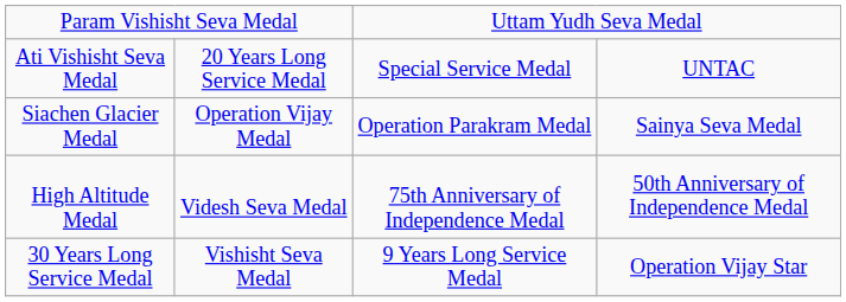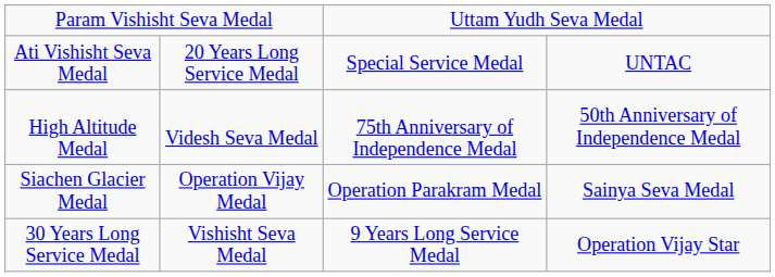 <table class="wikitable" style="margin:1em auto; text-align:center;">
 <tr>
 <td colspan="2"><a href='#'>Param Vishisht Seva Medal</a></td>
 <td colspan="2"><a href='#'>Uttam Yudh Seva Medal</a></td>
 </tr>
 <tr>
 <td><a href='#'>Ati Vishisht Seva Medal</a></td>
 <td><a href='#'>20 Years Long Service Medal</a></td>
 <td><a href='#'>Special Service Medal</a></td>
 <td><a href='#'>UNTAC</a></td>
 </tr>
 <tr>
+<td><br><a href='#'>High Altitude Medal</a></td>
+<td><br><a href='#'>Videsh Seva Medal</a></td>
+<td><br><a href='#'>75th Anniversary of Independence Medal</a></td>
+<td><a href='#'>50th Anniversary of Independence Medal</a></td>
+</tr>
+<tr>
 <td><a href='#'>Siachen Glacier Medal</a></td>
 <td><a href='#'>Operation Vijay Medal</a></td>
 <td><a href='#'>Operation Parakram Medal</a></td>
 <td><a href='#'>Sainya Seva Medal</a></td>
-</tr>
-<tr>
-<td><br><a href='#'>High Altitude Medal</a></td>
-<td><br><a href='#'>Videsh Seva Medal</a></td>
-<td><br><a href='#'>75th Anniversary of Independence Medal</a></td>
-<td><a href='#'>50th Anniversary of Independence Medal</a></td>
 </tr>
 <tr>
 <td><a href='#'>30 Years Long Service Medal</a></td>
 <td><a href='#'>Vishisht Seva Medal</a></td>
 <td><a href='#'>9 Years Long Service Medal</a></td>
 <td><a href='#'>Operation Vijay Star</a></td>
 </tr>
 </table>
